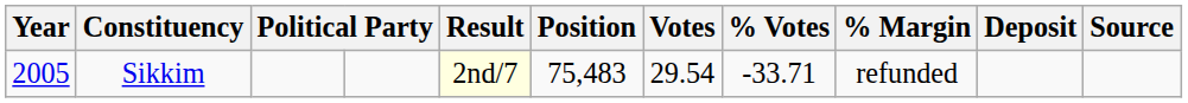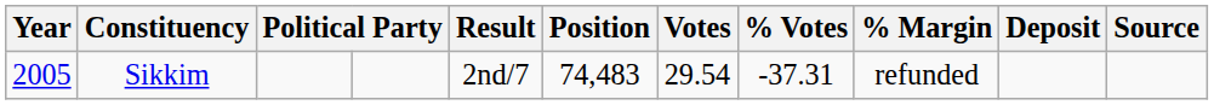 <table class="wikitable" style="text-align:center;">
 <tr>
 <th>Year</th>
 <th>Constituency</th>
 <th Colspan=2>Political Party</th>
 <th>Result</th>
 <th>Position</th>
 <th>Votes</th>
 <th>% Votes</th>
 <th>% Margin</th>
 <th>Deposit</th>
 <th>Source</th>
 </tr>
 <tr>
 <td><a href='#'>2005</a></td>
 <td><a href='#'>Sikkim</a></td>
 <td></td>
 <td></td>
-<td style="background: lightyellow;">2nd/7</td>
-<td>75,483</td>
+<td>2nd/7</td>
+<td>74,483</td>
 <td>29.54</td>
-<td>-33.71</td>
+<td>-37.31</td>
 <td>refunded</td>
 <td></td>
 </tr>
 </table>
